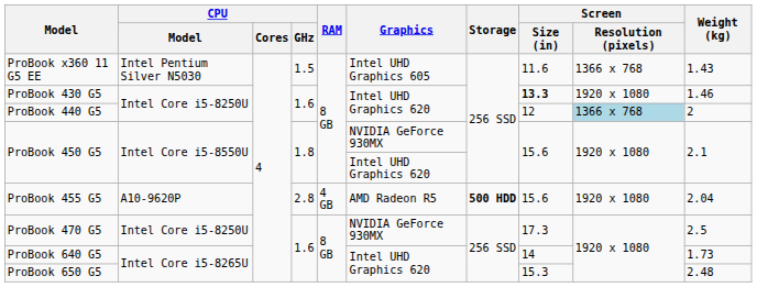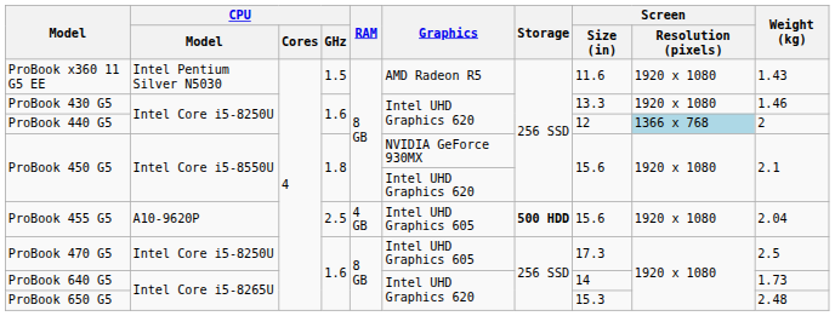 <table class="wikitable">
 <tr>
 <th rowspan="2">Model</th>
 <th colspan="3"><a href='#'>CPU</a></th>
 <th rowspan="2"><a href='#'>RAM</a></th>
 <th rowspan="2"><a href='#'>Graphics</a></th>
 <th rowspan="2">Storage</th>
 <th colspan="2">Screen</th>
 <th rowspan="2">Weight (kg)</th>
 </tr>
 <tr>
 <th>Model</th>
 <th>Cores</th>
 <th>GHz</th>
 <th>Size (in)</th>
 <th>Resolution (pixels)</th>
 </tr>
 <tr>
 <td>ProBook x360 11 G5 EE</td>
 <td>Intel Pentium Silver N5030</td>
 <td rowspan="9">4</td>
 <td>1.5</td>
 <td rowspan="5">8 GB</td>
-<td>Intel UHD Graphics 605</td>
+<td>AMD Radeon R5</td>
 <td rowspan="5">256 SSD</td>
 <td>11.6</td>
-<td>1366 x 768</td>
+<td>1920 x 1080</td>
 <td>1.43</td>
 </tr>
 <tr>
 <td>ProBook 430 G5</td>
 <td rowspan="2">Intel Core i5-8250U</td>
 <td rowspan="2">1.6</td>
 <td rowspan="2">Intel UHD Graphics 620</td>
-<td><strong>13.3</strong></td>
+<td>13.3</td>
 <td>1920 x 1080</td>
 <td>1.46</td>
 </tr>
 <tr>
 <td>ProBook 440 G5</td>
 <td>12</td>
 <td style="background: lightblue;">1366 x 768</td>
 <td>2</td>
 </tr>
 <tr>
 <td rowspan="2">ProBook 450 G5</td>
 <td rowspan="2">Intel Core i5-8550U</td>
 <td rowspan="2">1.8</td>
 <td>NVIDIA GeForce 930MX</td>
 <td rowspan="2">15.6</td>
 <td rowspan="2">1920 x 1080</td>
 <td rowspan="2">2.1</td>
 </tr>
 <tr>
 <td>Intel UHD Graphics 620</td>
 </tr>
 <tr>
 <td>ProBook 455 G5</td>
 <td>A10-9620P</td>
-<td>2.8</td>
+<td>2.5</td>
 <td>4 GB</td>
-<td>AMD Radeon R5</td>
+<td>Intel UHD Graphics 605</td>
 <td><strong>500 HDD</strong></td>
 <td>15.6</td>
 <td>1920 x 1080</td>
 <td>2.04</td>
 </tr>
 <tr>
 <td>ProBook 470 G5</td>
 <td>Intel Core i5-8250U</td>
 <td rowspan="3">1.6</td>
 <td rowspan="3">8 GB</td>
-<td>NVIDIA GeForce 930MX</td>
+<td>Intel UHD Graphics 605</td>
 <td rowspan="3">256 SSD</td>
 <td>17.3</td>
 <td rowspan="3">1920 x 1080</td>
 <td>2.5</td>
 </tr>
 <tr>
 <td>ProBook 640 G5</td>
 <td rowspan="2">Intel Core i5-8265U</td>
 <td rowspan="2">Intel UHD Graphics 620</td>
 <td>14</td>
 <td>1.73</td>
 </tr>
 <tr>
 <td>ProBook 650 G5</td>
 <td>15.3</td>
 <td>2.48</td>
 </tr>
 </table>
